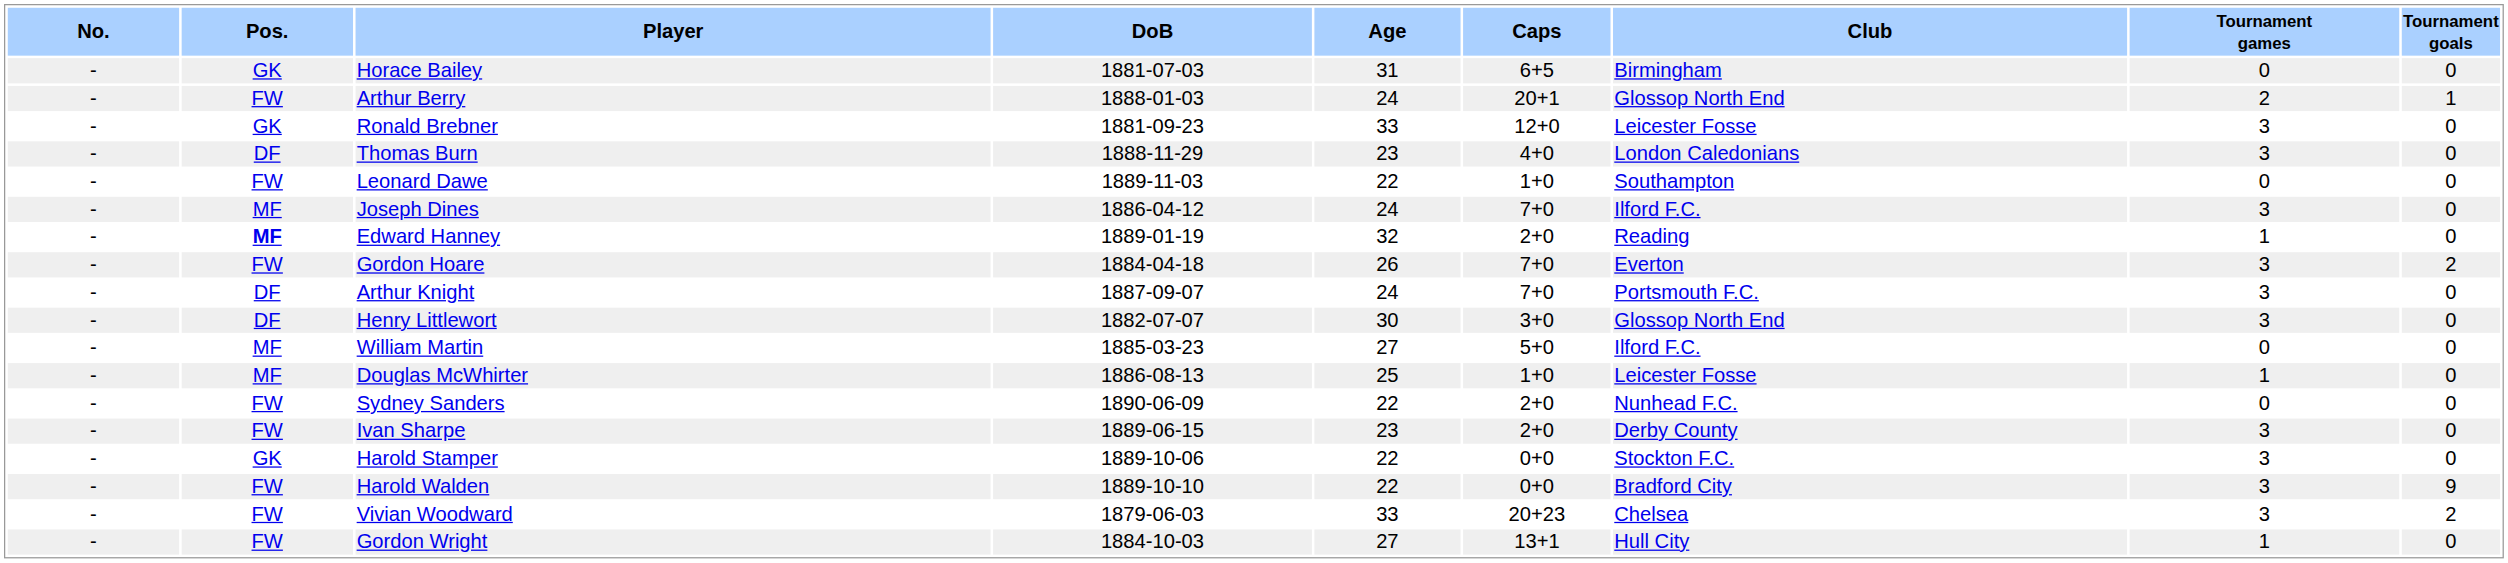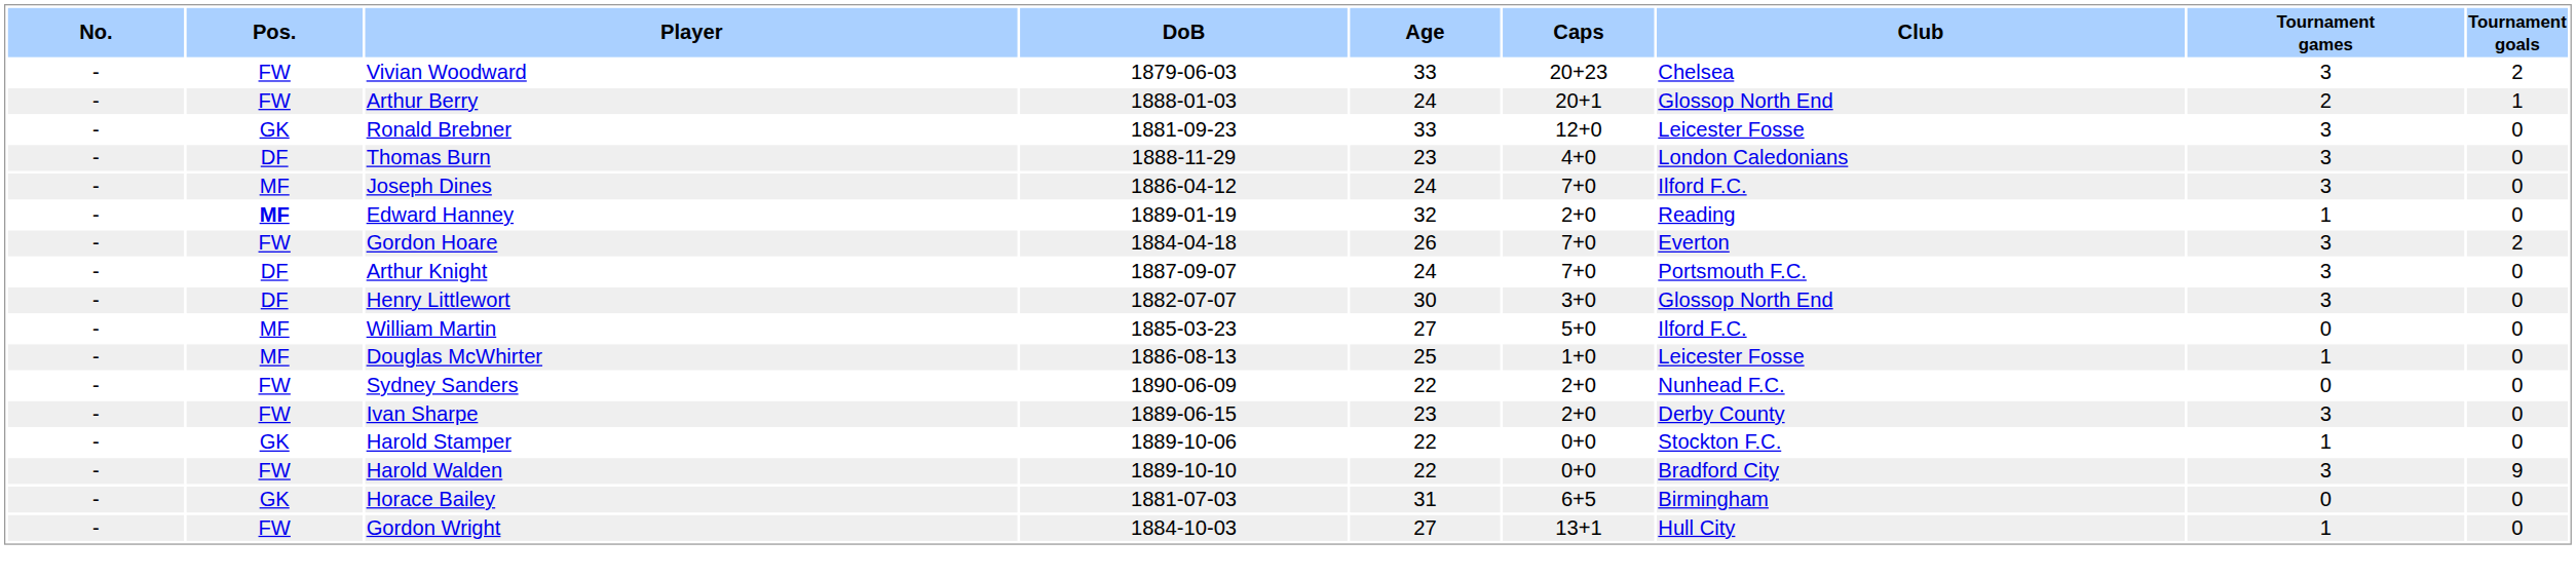 <table border="0" width="100%" style="border: 1px solid #999; background-color:#FFFFFF; text-align:center">
 <tr align="center" bgcolor="#AAD0FF">
 <th width=7%>No.</th>
 <th width=7%>Pos.</th>
 <th width=26%>Player</th>
 <th width=13%>DoB</th>
 <th width=6%>Age</th>
 <th width=6%>Caps</th>
 <th width=21%>Club</th>
 <th width=11%><small>Tournament<br>games</small></th>
 <th width=11%><small>Tournament<br>goals</small></th>
 </tr>
-<tr bgcolor="#EFEFEF">
+<tr>
 <td>-</td>
-<td><a href='#'>GK</a></td>
-<td align="left"><a href='#'>Horace Bailey</a></td>
-<td>1881-07-03</td>
-<td>31</td>
-<td>6+5</td>
-<td align="left"> <a href='#'>Birmingham</a></td>
-<td>0</td>
-<td>0</td>
+<td><a href='#'>FW</a></td>
+<td align="left"><a href='#'>Vivian Woodward</a></td>
+<td>1879-06-03</td>
+<td>33</td>
+<td>20+23</td>
+<td align="left"> <a href='#'>Chelsea</a></td>
+<td>3</td>
+<td>2</td>
 </tr>
 <tr bgcolor="#EFEFEF">
 <td>-</td>
 <td><a href='#'>FW</a></td>
 <td align="left"><a href='#'>Arthur Berry</a></td>
 <td>1888-01-03</td>
 <td>24</td>
 <td>20+1</td>
 <td align="left"> <a href='#'>Glossop North End</a></td>
 <td>2</td>
 <td>1</td>
 </tr>
 <tr>
 <td>-</td>
 <td><a href='#'>GK</a></td>
 <td align="left"><a href='#'>Ronald Brebner</a></td>
 <td>1881-09-23</td>
 <td>33</td>
 <td>12+0</td>
 <td align="left"> 	<a href='#'>Leicester Fosse</a></td>
 <td>3</td>
 <td>0</td>
 </tr>
 <tr bgcolor="#EFEFEF">
 <td>-</td>
 <td><a href='#'>DF</a></td>
 <td align="left"><a href='#'>Thomas Burn</a></td>
 <td>1888-11-29</td>
 <td>23</td>
 <td>4+0</td>
 <td align="left"> <a href='#'>London Caledonians</a></td>
 <td>3</td>
-<td>0</td>
-</tr>
-<tr>
-<td>-</td>
-<td><a href='#'>FW</a></td>
-<td align="left"><a href='#'>Leonard Dawe</a></td>
-<td>1889-11-03</td>
-<td>22</td>
-<td>1+0</td>
-<td align="left"> <a href='#'>Southampton</a></td>
-<td>0</td>
 <td>0</td>
 </tr>
 <tr bgcolor="#EFEFEF">
 <td>-</td>
 <td><a href='#'>MF</a></td>
 <td align="left"><a href='#'>Joseph Dines</a></td>
 <td>1886-04-12</td>
 <td>24</td>
 <td>7+0</td>
 <td align="left"> <a href='#'>Ilford F.C.</a></td>
 <td>3</td>
 <td>0</td>
 </tr>
 <tr>
 <td>-</td>
 <td><strong><a href='#'>MF</a></strong></td>
 <td align="left"><a href='#'>Edward Hanney</a></td>
 <td>1889-01-19</td>
 <td>32</td>
 <td>2+0</td>
 <td align="left"> <a href='#'>Reading</a></td>
 <td>1</td>
 <td>0</td>
 </tr>
 <tr bgcolor="#EFEFEF">
 <td>-</td>
 <td><a href='#'>FW</a></td>
 <td align="left"><a href='#'>Gordon Hoare</a></td>
 <td>1884-04-18</td>
 <td>26</td>
 <td>7+0</td>
 <td align="left"> <a href='#'>Everton</a></td>
 <td>3</td>
 <td>2</td>
 </tr>
 <tr>
 <td>-</td>
 <td><a href='#'>DF</a></td>
 <td align="left"><a href='#'>Arthur Knight</a></td>
 <td>1887-09-07</td>
 <td>24</td>
 <td>7+0</td>
 <td align="left"> <a href='#'>Portsmouth F.C.</a></td>
 <td>3</td>
 <td>0</td>
 </tr>
 <tr bgcolor="#EFEFEF">
 <td>-</td>
 <td><a href='#'>DF</a></td>
 <td align="left"><a href='#'>Henry Littlewort</a></td>
 <td>1882-07-07</td>
 <td>30</td>
 <td>3+0</td>
 <td align="left"> <a href='#'>Glossop North End</a></td>
 <td>3</td>
 <td>0</td>
 </tr>
 <tr>
 <td>-</td>
 <td><a href='#'>MF</a></td>
 <td align="left"><a href='#'>William Martin</a></td>
 <td>1885-03-23</td>
 <td>27</td>
 <td>5+0</td>
 <td align="left"> <a href='#'>Ilford F.C.</a></td>
 <td>0</td>
 <td>0</td>
 </tr>
 <tr bgcolor="#EFEFEF">
 <td>-</td>
 <td><a href='#'>MF</a></td>
 <td align="left"><a href='#'>Douglas McWhirter</a></td>
 <td>1886-08-13</td>
 <td>25</td>
 <td>1+0</td>
 <td align="left"> <a href='#'>Leicester Fosse</a></td>
 <td>1</td>
 <td>0</td>
 </tr>
 <tr>
 <td>-</td>
 <td><a href='#'>FW</a></td>
 <td align="left"><a href='#'>Sydney Sanders</a></td>
 <td>1890-06-09</td>
 <td>22</td>
 <td>2+0</td>
 <td align="left"> <a href='#'>Nunhead F.C.</a></td>
 <td>0</td>
 <td>0</td>
 </tr>
 <tr bgcolor="#EFEFEF">
 <td>-</td>
 <td><a href='#'>FW</a></td>
 <td align="left"><a href='#'>Ivan Sharpe</a></td>
 <td>1889-06-15</td>
 <td>23</td>
 <td>2+0</td>
 <td align="left"> <a href='#'>Derby County</a></td>
 <td>3</td>
 <td>0</td>
 </tr>
 <tr>
 <td>-</td>
 <td><a href='#'>GK</a></td>
 <td align="left"><a href='#'>Harold Stamper</a></td>
 <td>1889-10-06</td>
 <td>22</td>
 <td>0+0</td>
 <td align="left"> <a href='#'>Stockton F.C.</a></td>
-<td>3</td>
+<td>1</td>
 <td>0</td>
 </tr>
 <tr bgcolor="#EFEFEF">
 <td>-</td>
 <td><a href='#'>FW</a></td>
 <td align="left"><a href='#'>Harold Walden</a></td>
 <td>1889-10-10</td>
 <td>22</td>
 <td>0+0</td>
 <td align="left"> <a href='#'>Bradford City</a></td>
 <td>3</td>
 <td>9</td>
 </tr>
-<tr>
+<tr bgcolor="#EFEFEF">
 <td>-</td>
-<td><a href='#'>FW</a></td>
-<td align="left"><a href='#'>Vivian Woodward</a></td>
-<td>1879-06-03</td>
-<td>33</td>
-<td>20+23</td>
-<td align="left"> <a href='#'>Chelsea</a></td>
-<td>3</td>
-<td>2</td>
+<td><a href='#'>GK</a></td>
+<td align="left"><a href='#'>Horace Bailey</a></td>
+<td>1881-07-03</td>
+<td>31</td>
+<td>6+5</td>
+<td align="left"> <a href='#'>Birmingham</a></td>
+<td>0</td>
+<td>0</td>
 </tr>
 <tr bgcolor="#EFEFEF">
 <td>-</td>
 <td><a href='#'>FW</a></td>
 <td align="left"><a href='#'>Gordon Wright</a></td>
 <td>1884-10-03</td>
 <td>27</td>
 <td>13+1</td>
 <td align="left"> <a href='#'>Hull City</a></td>
 <td>1</td>
 <td>0</td>
 </tr>
 </table>
